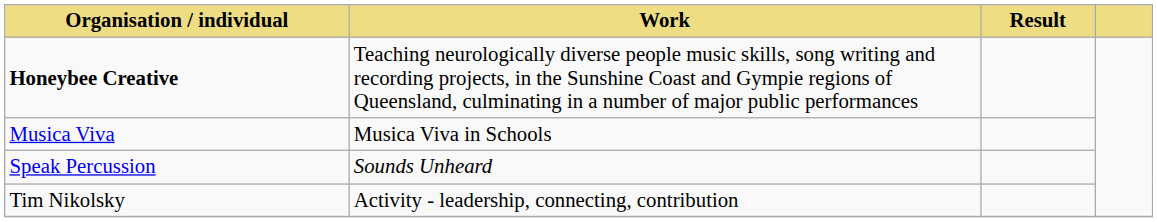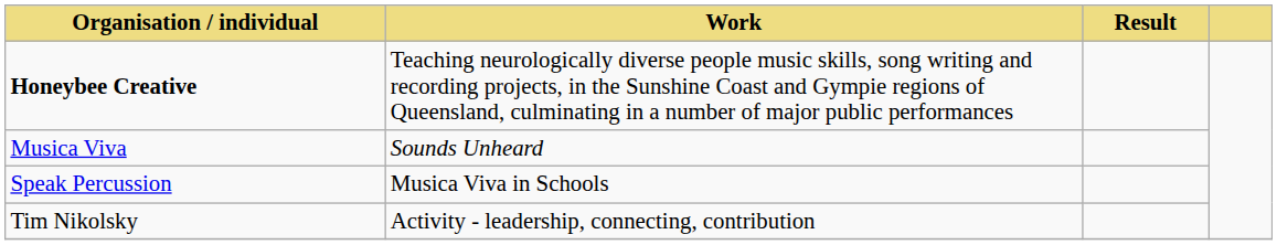 <table class="wikitable" width=100%>
 <tr>
 <th style="width:30%;background:#EEDD82;">Organisation / individual</th>
 <th style="width:55%;background:#EEDD82;">Work</th>
 <th style="width:10%;background:#EEDD82;">Result</th>
 <th style="width:5%;background:#EEDD82;"></th>
 </tr>
 <tr>
 <td><strong>Honeybee Creative</strong></td>
 <td>Teaching neurologically diverse people music skills, song writing and recording projects, in the Sunshine Coast and Gympie regions of Queensland, culminating in a number of major public performances</td>
 <td></td>
 <td rowspan="4"></td>
 </tr>
 <tr>
 <td><a href='#'>Musica Viva</a></td>
-<td>Musica Viva in Schools</td>
+<td><em>Sounds Unheard</em></td>
 <td></td>
 </tr>
 <tr>
 <td><a href='#'>Speak Percussion</a></td>
-<td><em>Sounds Unheard</em></td>
+<td>Musica Viva in Schools</td>
 <td></td>
 </tr>
 <tr>
 <td>Tim Nikolsky</td>
 <td>Activity - leadership, connecting, contribution</td>
 <td></td>
 </tr>
 <tr>
 </tr>
 </table>
